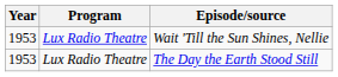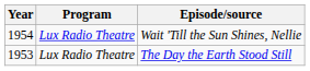 <table class="wikitable">
 <tr>
 <th>Year</th>
 <th>Program</th>
 <th>Episode/source</th>
 </tr>
 <tr>
-<td>1953</td>
+<td>1954</td>
 <td><em><a href='#'>Lux Radio Theatre</a></em></td>
 <td><em>Wait 'Till the Sun Shines, Nellie</em> </td>
 </tr>
 <tr>
 <td>1953</td>
 <td><em>Lux Radio Theatre</em></td>
 <td><em><a href='#'>The Day the Earth Stood Still</a></em> </td>
 </tr>
 </table>
